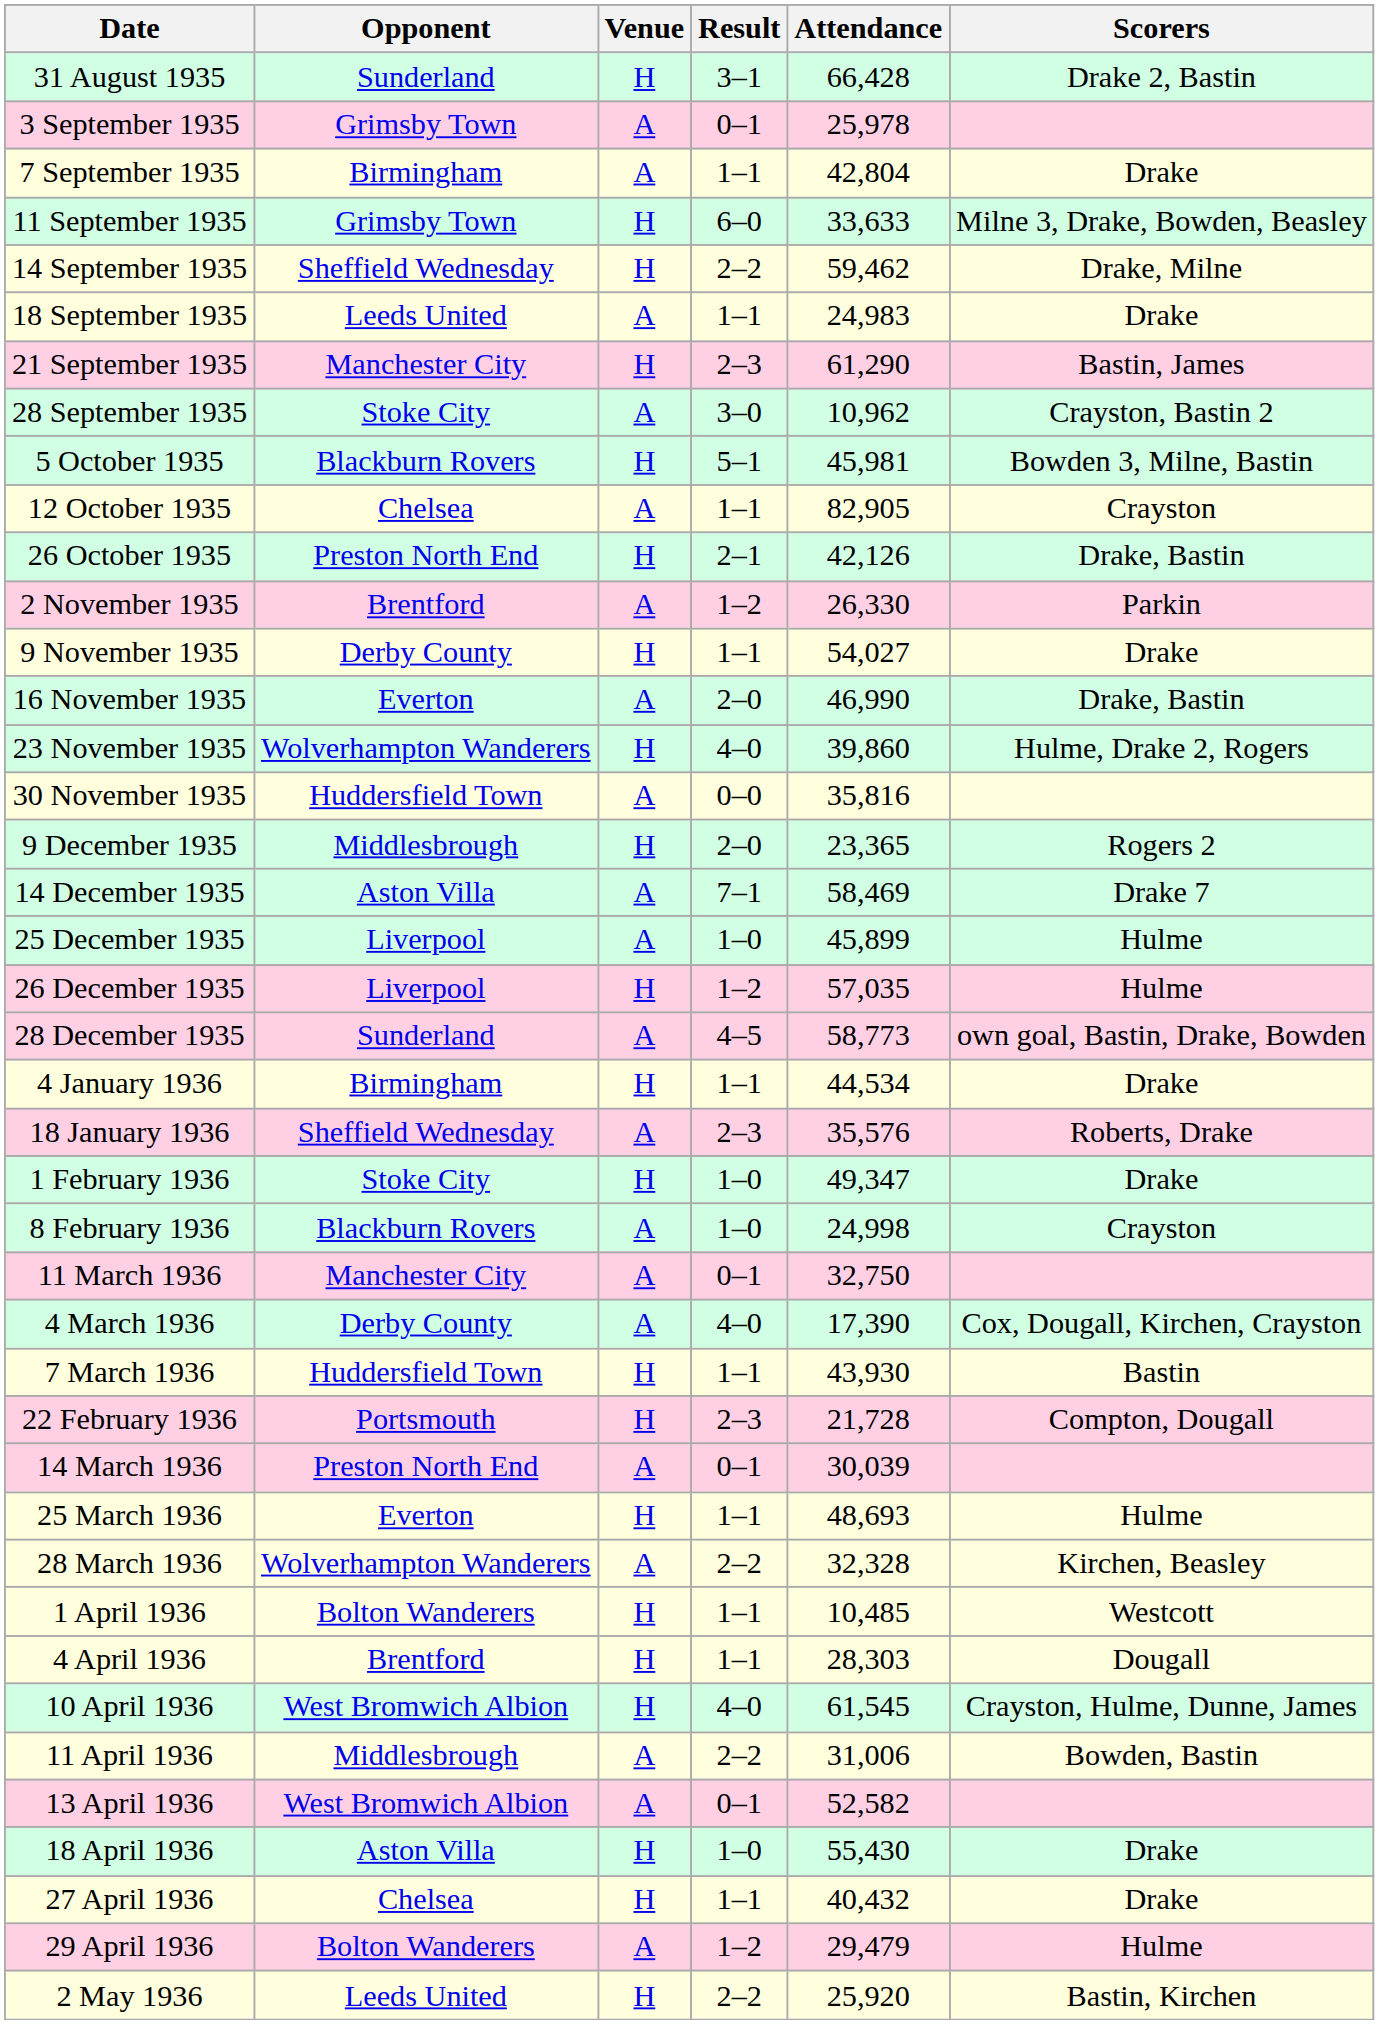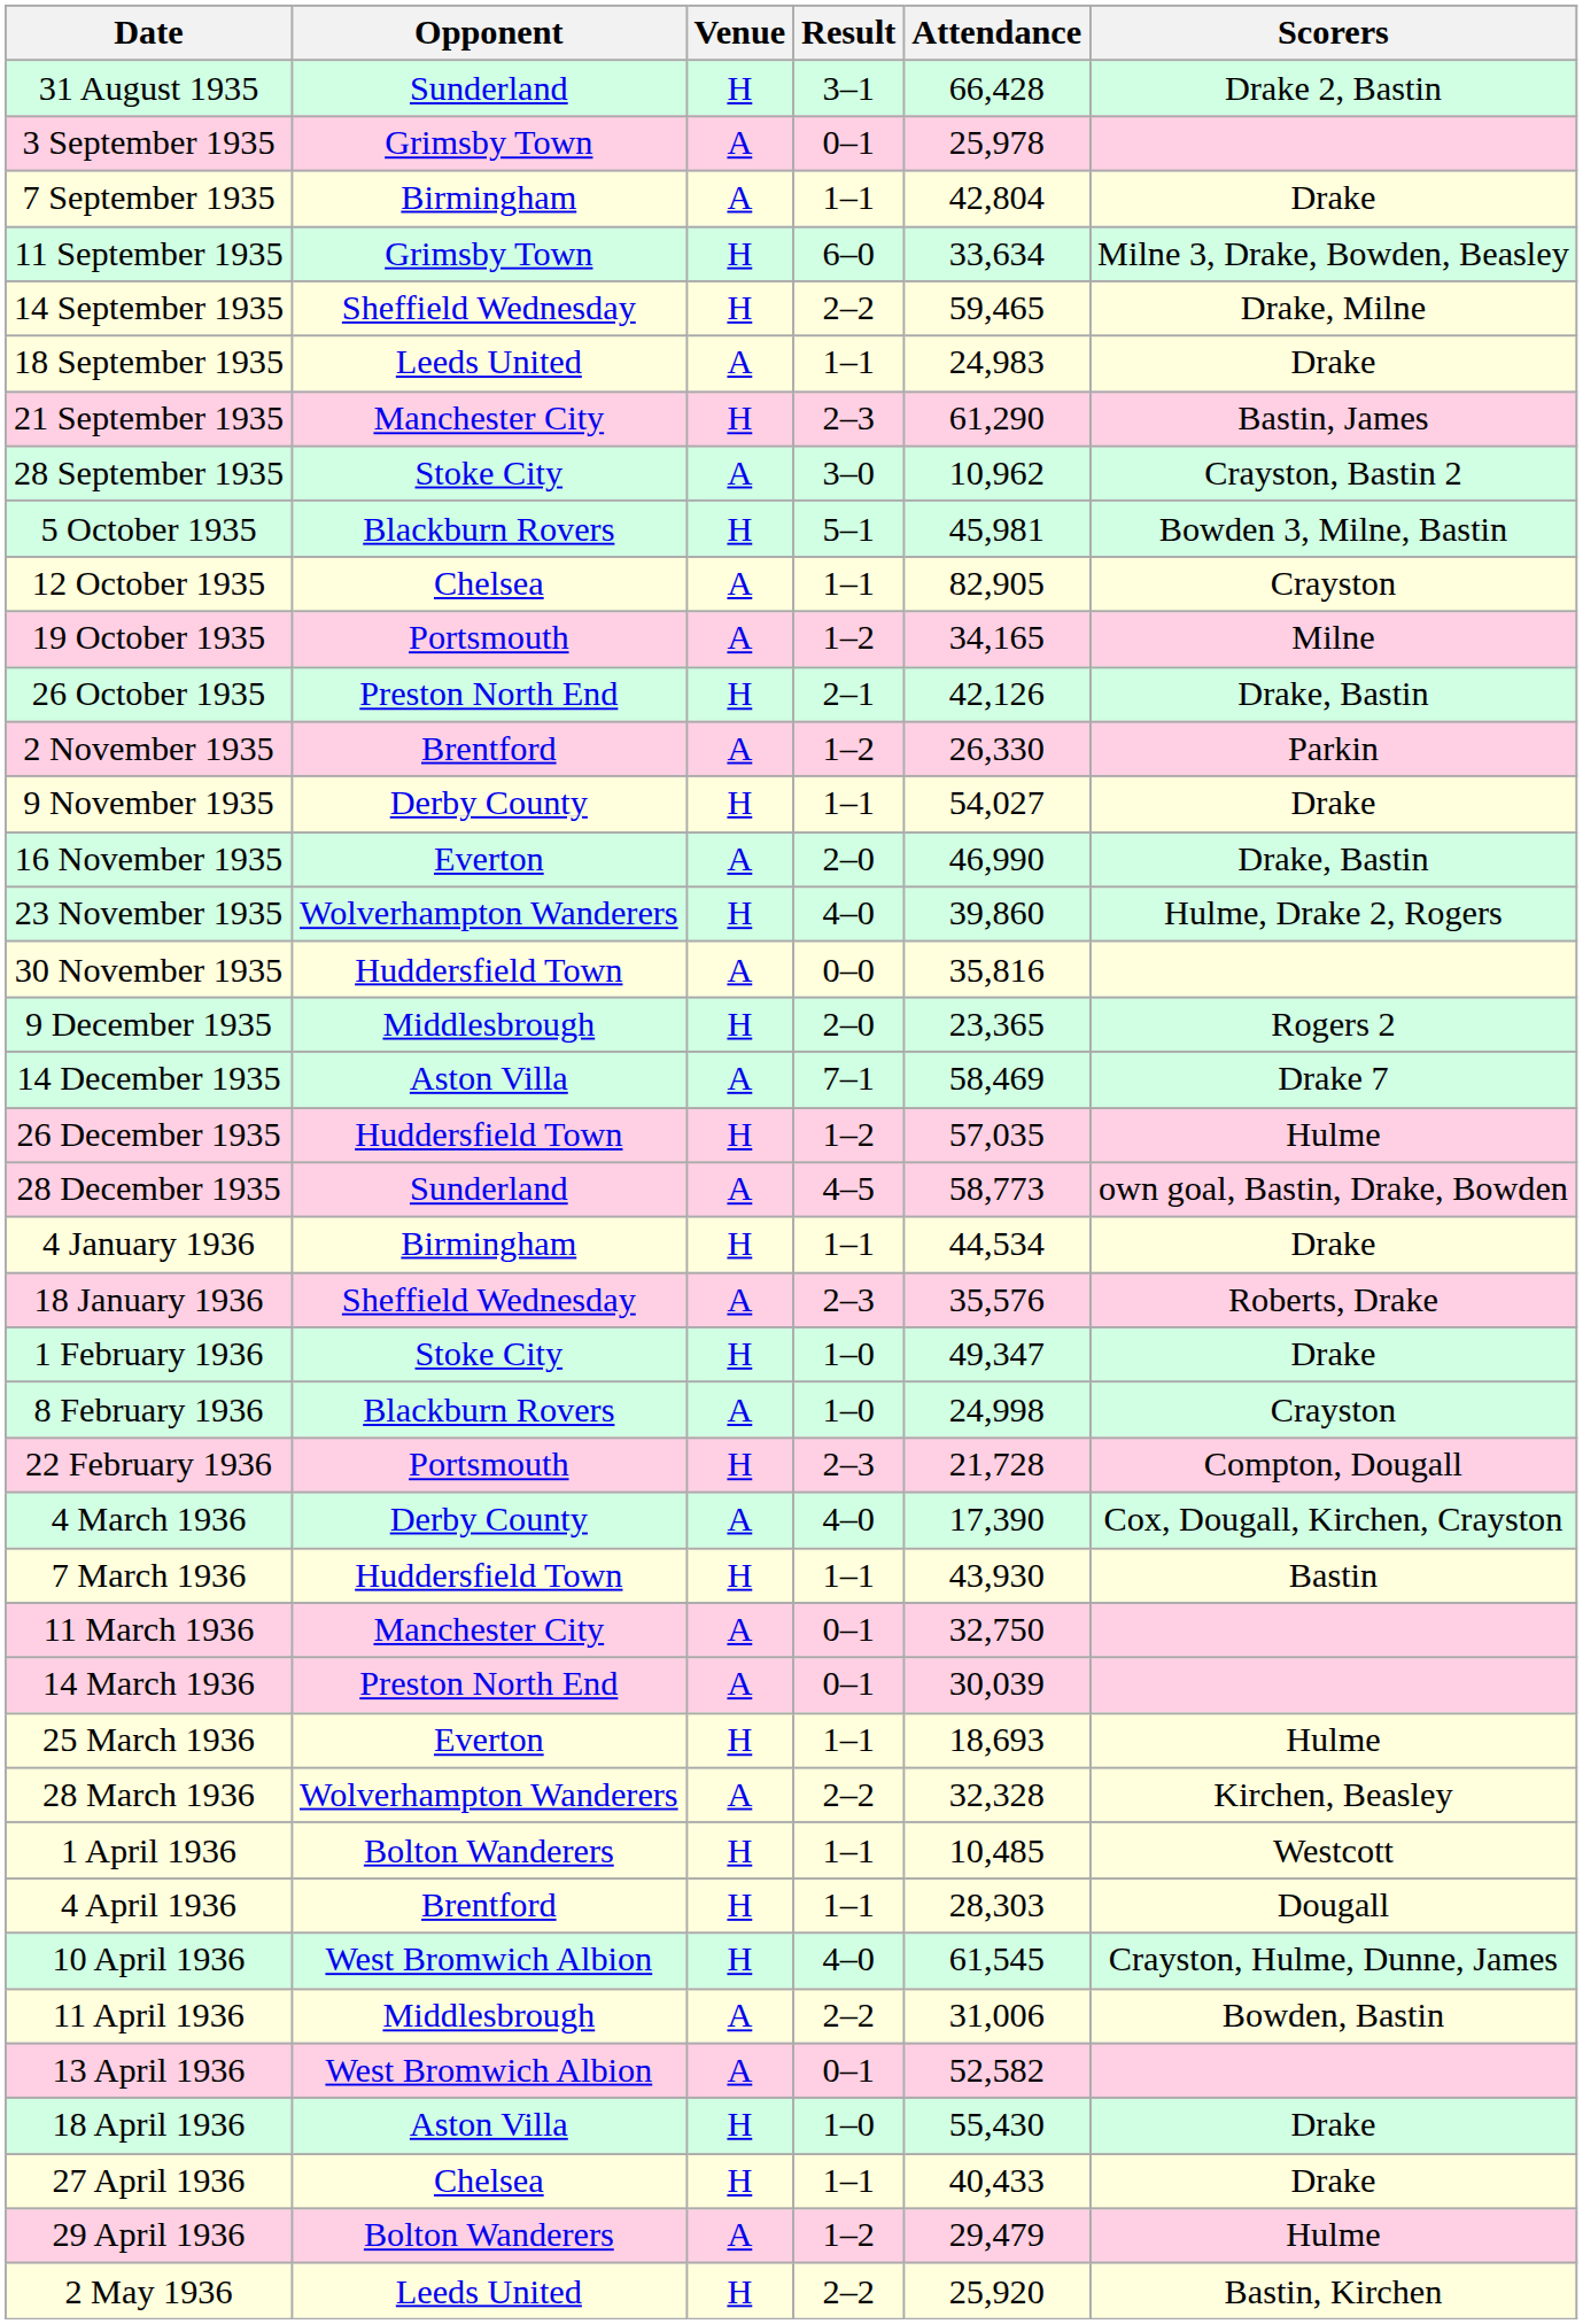 <table class="wikitable sortable" style="text-align:center;">
 <tr>
 <th>Date</th>
 <th>Opponent</th>
 <th>Venue</th>
 <th>Result</th>
 <th>Attendance</th>
 <th>Scorers</th>
 </tr>
 <tr style="background:#d0ffe3;">
 <td>31 August 1935</td>
 <td><a href='#'>Sunderland</a></td>
 <td><a href='#'>H</a></td>
 <td>3–1</td>
 <td>66,428</td>
 <td>Drake 2, Bastin</td>
 </tr>
 <tr style="background:#ffd0e3;">
 <td>3 September 1935</td>
 <td><a href='#'>Grimsby Town</a></td>
 <td><a href='#'>A</a></td>
 <td>0–1</td>
 <td>25,978</td>
 <td></td>
 </tr>
 <tr style="background:#ffd;">
 <td>7 September 1935</td>
 <td><a href='#'>Birmingham</a></td>
 <td><a href='#'>A</a></td>
 <td>1–1</td>
 <td>42,804</td>
 <td>Drake</td>
 </tr>
 <tr style="background:#d0ffe3;">
 <td>11 September 1935</td>
 <td><a href='#'>Grimsby Town</a></td>
 <td><a href='#'>H</a></td>
 <td>6–0</td>
-<td>33,633</td>
+<td>33,634</td>
 <td>Milne 3, Drake, Bowden, Beasley</td>
 </tr>
 <tr style="background:#ffd;">
 <td>14 September 1935</td>
 <td><a href='#'>Sheffield Wednesday</a></td>
 <td><a href='#'>H</a></td>
 <td>2–2</td>
-<td>59,462</td>
+<td>59,465</td>
 <td>Drake, Milne</td>
 </tr>
 <tr style="background:#ffd;">
 <td>18 September 1935</td>
 <td><a href='#'>Leeds United</a></td>
 <td><a href='#'>A</a></td>
 <td>1–1</td>
 <td>24,983</td>
 <td>Drake</td>
 </tr>
 <tr style="background:#ffd0e3;">
 <td>21 September 1935</td>
 <td><a href='#'>Manchester City</a></td>
 <td><a href='#'>H</a></td>
 <td>2–3</td>
 <td>61,290</td>
 <td>Bastin, James</td>
 </tr>
 <tr style="background:#d0ffe3;">
 <td>28 September 1935</td>
 <td><a href='#'>Stoke City</a></td>
 <td><a href='#'>A</a></td>
 <td>3–0</td>
 <td>10,962</td>
 <td>Crayston, Bastin 2</td>
 </tr>
 <tr style="background:#d0ffe3;">
 <td>5 October 1935</td>
 <td><a href='#'>Blackburn Rovers</a></td>
 <td><a href='#'>H</a></td>
 <td>5–1</td>
 <td>45,981</td>
 <td>Bowden 3, Milne, Bastin</td>
 </tr>
 <tr style="background:#ffd;">
 <td>12 October 1935</td>
 <td><a href='#'>Chelsea</a></td>
 <td><a href='#'>A</a></td>
 <td>1–1</td>
 <td>82,905</td>
 <td>Crayston</td>
+</tr>
+<tr style="background:#ffd0e3;">
+<td>19 October 1935</td>
+<td><a href='#'>Portsmouth</a></td>
+<td><a href='#'>A</a></td>
+<td>1–2</td>
+<td>34,165</td>
+<td>Milne</td>
 </tr>
 <tr style="background:#d0ffe3;">
 <td>26 October 1935</td>
 <td><a href='#'>Preston North End</a></td>
 <td><a href='#'>H</a></td>
 <td>2–1</td>
 <td>42,126</td>
 <td>Drake, Bastin</td>
 </tr>
 <tr style="background:#ffd0e3;">
 <td>2 November 1935</td>
 <td><a href='#'>Brentford</a></td>
 <td><a href='#'>A</a></td>
 <td>1–2</td>
 <td>26,330</td>
 <td>Parkin</td>
 </tr>
 <tr style="background:#ffd;">
 <td>9 November 1935</td>
 <td><a href='#'>Derby County</a></td>
 <td><a href='#'>H</a></td>
 <td>1–1</td>
 <td>54,027</td>
 <td>Drake</td>
 </tr>
 <tr style="background:#d0ffe3;">
 <td>16 November 1935</td>
 <td><a href='#'>Everton</a></td>
 <td><a href='#'>A</a></td>
 <td>2–0</td>
 <td>46,990</td>
 <td>Drake, Bastin</td>
 </tr>
 <tr style="background:#d0ffe3;">
 <td>23 November 1935</td>
 <td><a href='#'>Wolverhampton Wanderers</a></td>
 <td><a href='#'>H</a></td>
 <td>4–0</td>
 <td>39,860</td>
 <td>Hulme, Drake 2, Rogers</td>
 </tr>
 <tr style="background:#ffd;">
 <td>30 November 1935</td>
 <td><a href='#'>Huddersfield Town</a></td>
 <td><a href='#'>A</a></td>
 <td>0–0</td>
 <td>35,816</td>
 <td></td>
 </tr>
 <tr style="background:#d0ffe3;">
 <td>9 December 1935</td>
 <td><a href='#'>Middlesbrough</a></td>
 <td><a href='#'>H</a></td>
 <td>2–0</td>
 <td>23,365</td>
 <td>Rogers 2</td>
 </tr>
 <tr style="background:#d0ffe3;">
 <td>14 December 1935</td>
 <td><a href='#'>Aston Villa</a></td>
 <td><a href='#'>A</a></td>
 <td>7–1</td>
 <td>58,469</td>
 <td>Drake 7</td>
 </tr>
-<tr style="background:#d0ffe3;">
-<td>25 December 1935</td>
-<td><a href='#'>Liverpool</a></td>
-<td><a href='#'>A</a></td>
-<td>1–0</td>
-<td>45,899</td>
-<td>Hulme</td>
-</tr>
 <tr style="background:#ffd0e3;">
 <td>26 December 1935</td>
-<td><a href='#'>Liverpool</a></td>
+<td><a href='#'>Huddersfield Town</a></td>
 <td><a href='#'>H</a></td>
 <td>1–2</td>
 <td>57,035</td>
 <td>Hulme</td>
 </tr>
 <tr style="background:#ffd0e3;">
 <td>28 December 1935</td>
 <td><a href='#'>Sunderland</a></td>
 <td><a href='#'>A</a></td>
 <td>4–5</td>
 <td>58,773</td>
 <td>own goal, Bastin, Drake, Bowden</td>
 </tr>
 <tr style="background:#ffd;">
 <td>4 January 1936</td>
 <td><a href='#'>Birmingham</a></td>
 <td><a href='#'>H</a></td>
 <td>1–1</td>
 <td>44,534</td>
 <td>Drake</td>
 </tr>
 <tr style="background:#ffd0e3;">
 <td>18 January 1936</td>
 <td><a href='#'>Sheffield Wednesday</a></td>
 <td><a href='#'>A</a></td>
 <td>2–3</td>
 <td>35,576</td>
 <td>Roberts, Drake</td>
 </tr>
 <tr style="background:#d0ffe3;">
 <td>1 February 1936</td>
 <td><a href='#'>Stoke City</a></td>
 <td><a href='#'>H</a></td>
 <td>1–0</td>
 <td>49,347</td>
 <td>Drake</td>
 </tr>
 <tr style="background:#d0ffe3;">
 <td>8 February 1936</td>
 <td><a href='#'>Blackburn Rovers</a></td>
 <td><a href='#'>A</a></td>
 <td>1–0</td>
 <td>24,998</td>
 <td>Crayston</td>
 </tr>
 <tr style="background:#ffd0e3;">
-<td>11 March 1936</td>
-<td><a href='#'>Manchester City</a></td>
-<td><a href='#'>A</a></td>
-<td>0–1</td>
-<td>32,750</td>
-<td></td>
+<td>22 February 1936</td>
+<td><a href='#'>Portsmouth</a></td>
+<td><a href='#'>H</a></td>
+<td>2–3</td>
+<td>21,728</td>
+<td>Compton, Dougall</td>
 </tr>
 <tr style="background:#d0ffe3;">
 <td>4 March 1936</td>
 <td><a href='#'>Derby County</a></td>
 <td><a href='#'>A</a></td>
 <td>4–0</td>
 <td>17,390</td>
 <td>Cox, Dougall, Kirchen, Crayston</td>
 </tr>
 <tr style="background:#ffd;">
 <td>7 March 1936</td>
 <td><a href='#'>Huddersfield Town</a></td>
 <td><a href='#'>H</a></td>
 <td>1–1</td>
 <td>43,930</td>
 <td>Bastin</td>
 </tr>
 <tr style="background:#ffd0e3;">
-<td>22 February 1936</td>
-<td><a href='#'>Portsmouth</a></td>
-<td><a href='#'>H</a></td>
-<td>2–3</td>
-<td>21,728</td>
-<td>Compton, Dougall</td>
+<td>11 March 1936</td>
+<td><a href='#'>Manchester City</a></td>
+<td><a href='#'>A</a></td>
+<td>0–1</td>
+<td>32,750</td>
+<td></td>
 </tr>
 <tr style="background:#ffd0e3;">
 <td>14 March 1936</td>
 <td><a href='#'>Preston North End</a></td>
 <td><a href='#'>A</a></td>
 <td>0–1</td>
 <td>30,039</td>
 <td></td>
 </tr>
 <tr style="background:#ffd;">
 <td>25 March 1936</td>
 <td><a href='#'>Everton</a></td>
 <td><a href='#'>H</a></td>
 <td>1–1</td>
-<td>48,693</td>
+<td>18,693</td>
 <td>Hulme</td>
 </tr>
 <tr style="background:#ffd;">
 <td>28 March 1936</td>
 <td><a href='#'>Wolverhampton Wanderers</a></td>
 <td><a href='#'>A</a></td>
 <td>2–2</td>
 <td>32,328</td>
 <td>Kirchen, Beasley</td>
 </tr>
 <tr style="background:#ffd;">
 <td>1 April 1936</td>
 <td><a href='#'>Bolton Wanderers</a></td>
 <td><a href='#'>H</a></td>
 <td>1–1</td>
 <td>10,485</td>
 <td>Westcott</td>
 </tr>
 <tr style="background:#ffd;">
 <td>4 April 1936</td>
 <td><a href='#'>Brentford</a></td>
 <td><a href='#'>H</a></td>
 <td>1–1</td>
 <td>28,303</td>
 <td>Dougall</td>
 </tr>
 <tr style="background:#d0ffe3;">
 <td>10 April 1936</td>
 <td><a href='#'>West Bromwich Albion</a></td>
 <td><a href='#'>H</a></td>
 <td>4–0</td>
 <td>61,545</td>
 <td>Crayston, Hulme, Dunne, James</td>
 </tr>
 <tr style="background:#ffd;">
 <td>11 April 1936</td>
 <td><a href='#'>Middlesbrough</a></td>
 <td><a href='#'>A</a></td>
 <td>2–2</td>
 <td>31,006</td>
 <td>Bowden, Bastin</td>
 </tr>
 <tr style="background:#ffd0e3;">
 <td>13 April 1936</td>
 <td><a href='#'>West Bromwich Albion</a></td>
 <td><a href='#'>A</a></td>
 <td>0–1</td>
 <td>52,582</td>
 <td></td>
 </tr>
 <tr style="background:#d0ffe3;">
 <td>18 April 1936</td>
 <td><a href='#'>Aston Villa</a></td>
 <td><a href='#'>H</a></td>
 <td>1–0</td>
 <td>55,430</td>
 <td>Drake</td>
 </tr>
 <tr style="background:#ffd;">
 <td>27 April 1936</td>
 <td><a href='#'>Chelsea</a></td>
 <td><a href='#'>H</a></td>
 <td>1–1</td>
-<td>40,432</td>
+<td>40,433</td>
 <td>Drake</td>
 </tr>
 <tr style="background:#ffd0e3;">
 <td>29 April 1936</td>
 <td><a href='#'>Bolton Wanderers</a></td>
 <td><a href='#'>A</a></td>
 <td>1–2</td>
 <td>29,479</td>
 <td>Hulme</td>
 </tr>
 <tr style="background:#ffd;">
 <td>2 May 1936</td>
 <td><a href='#'>Leeds United</a></td>
 <td><a href='#'>H</a></td>
 <td>2–2</td>
 <td>25,920</td>
 <td>Bastin, Kirchen</td>
 </tr>
 </table>
